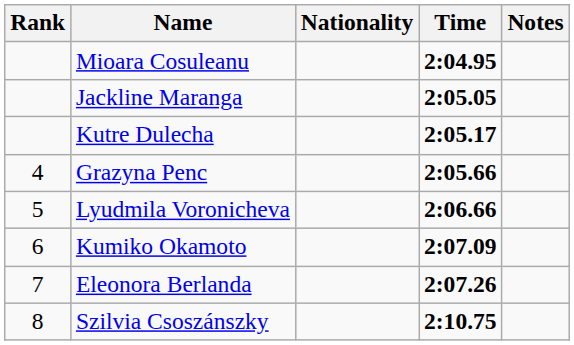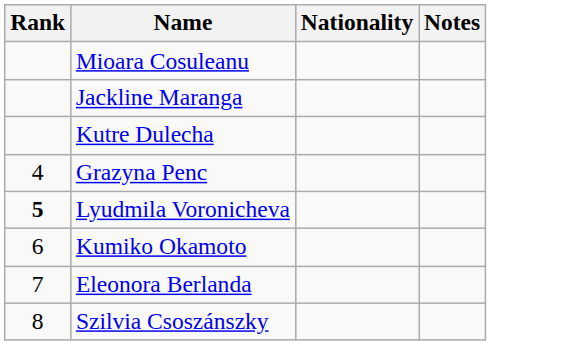 <table class="wikitable sortable" style="text-align:center">
 <tr>
 <th>Rank</th>
 <th>Name</th>
 <th>Nationality</th>
-<th>Time</th>
 <th>Notes</th>
 </tr>
 <tr>
 <td></td>
 <td align=left><a href='#'>Mioara Cosuleanu</a></td>
 <td align=left></td>
-<td><strong>2:04.95</strong></td>
 <td></td>
 </tr>
 <tr>
 <td></td>
 <td align=left><a href='#'>Jackline Maranga</a></td>
 <td align=left></td>
-<td><strong>2:05.05</strong></td>
 <td></td>
 </tr>
 <tr>
 <td></td>
 <td align=left><a href='#'>Kutre Dulecha</a></td>
 <td align=left></td>
-<td><strong>2:05.17</strong></td>
 <td></td>
 </tr>
 <tr>
 <td>4</td>
 <td align=left><a href='#'>Grazyna Penc</a></td>
 <td align=left></td>
-<td><strong>2:05.66</strong></td>
 <td></td>
 </tr>
 <tr>
-<td>5</td>
+<td><strong>5</strong></td>
 <td align=left><a href='#'>Lyudmila Voronicheva</a></td>
 <td align=left></td>
-<td><strong>2:06.66</strong></td>
 <td></td>
 </tr>
 <tr>
 <td>6</td>
 <td align=left><a href='#'>Kumiko Okamoto</a></td>
 <td align=left></td>
-<td><strong>2:07.09</strong></td>
 <td></td>
 </tr>
 <tr>
 <td>7</td>
 <td align=left><a href='#'>Eleonora Berlanda</a></td>
 <td align=left></td>
-<td><strong>2:07.26</strong></td>
 <td></td>
 </tr>
 <tr>
 <td>8</td>
 <td align=left><a href='#'>Szilvia Csoszánszky</a></td>
 <td align=left></td>
-<td><strong>2:10.75</strong></td>
 <td></td>
 </tr>
 </table>
